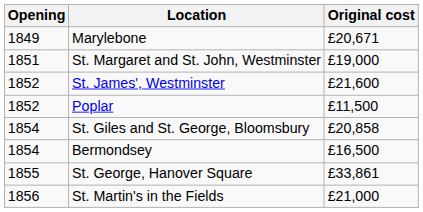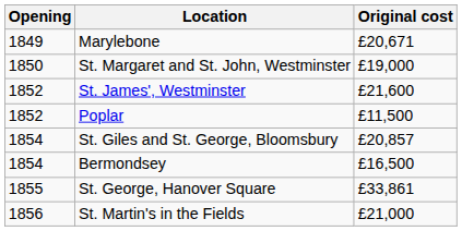 <table class="wikitable">
 <tr>
 <th>Opening</th>
 <th>Location</th>
 <th>Original cost</th>
 </tr>
 <tr>
 <td>1849</td>
 <td>Marylebone</td>
 <td>£20,671</td>
 </tr>
 <tr>
-<td>1851</td>
+<td>1850</td>
 <td>St. Margaret and St. John, Westminster</td>
 <td>£19,000</td>
 </tr>
 <tr>
 <td>1852</td>
 <td><a href='#'>St. James', Westminster</a></td>
 <td>£21,600</td>
 </tr>
 <tr>
 <td>1852</td>
 <td><a href='#'>Poplar</a></td>
 <td>£11,500</td>
 </tr>
 <tr>
 <td>1854</td>
 <td>St. Giles and St. George, Bloomsbury</td>
-<td>£20,858</td>
+<td>£20,857</td>
 </tr>
 <tr>
 <td>1854</td>
 <td>Bermondsey</td>
 <td>£16,500</td>
 </tr>
 <tr>
 <td>1855</td>
 <td>St. George, Hanover Square</td>
 <td>£33,861</td>
 </tr>
 <tr>
 <td>1856</td>
 <td>St. Martin's in the Fields</td>
 <td>£21,000</td>
 </tr>
 </table>
